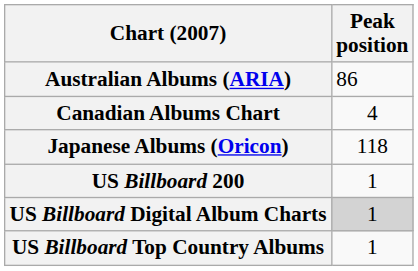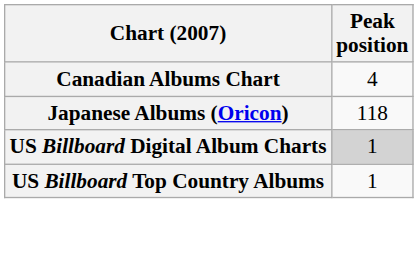 <table class="wikitable sortable plainrowheaders">
 <tr>
 <th>Chart (2007)</th>
 <th>Peak<br>position</th>
-</tr>
-<tr>
-<th scope="row">Australian Albums (<a href='#'>ARIA</a>)</th>
-<td>86</td>
 </tr>
 <tr>
 <th scope="row">Canadian Albums Chart</th>
 <td style="text-align:center;">4</td>
 </tr>
 <tr>
 <th scope="row">Japanese Albums (<a href='#'>Oricon</a>)</th>
 <td style="text-align:center;">118</td>
 </tr>
 <tr>
-<th scope="row">US <em>Billboard</em> 200</th>
-<td style="text-align:center;">1</td>
-</tr>
-<tr>
 <th scope="row">US <em>Billboard</em> Digital Album Charts</th>
 <td style="background: lightgrey; text-align:center;">1</td>
 </tr>
 <tr>
 <th scope="row">US <em>Billboard</em> Top Country Albums</th>
 <td style="text-align:center;">1</td>
 </tr>
 </table>
